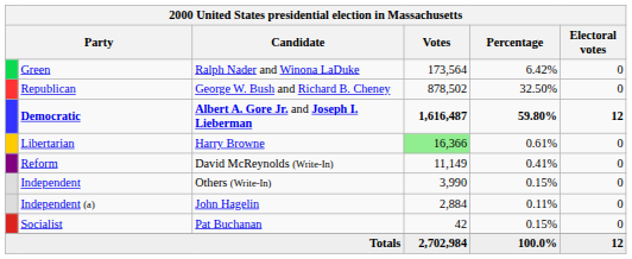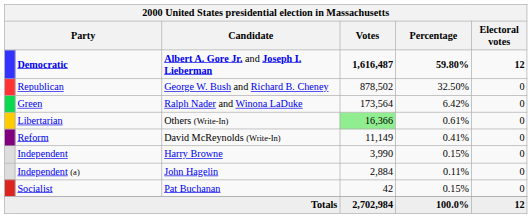 <table class="wikitable" style="font-size: 95%;">
 <tr>
 <th colspan="6">2000 United States presidential election in Massachusetts</th>
 </tr>
 <tr>
 <th colspan="2" style="width: 15em">Party</th>
 <th style="width: 17em">Candidate</th>
 <th style="width: 5em">Votes</th>
 <th style="width: 7em">Percentage</th>
 <th style="width: 5em">Electoral votes</th>
 </tr>
 <tr>
-<th style="background-color:#0BDA51; width: 3px"></th>
-<td style="width: 130px"><a href='#'>Green</a></td>
-<td><a href='#'>Ralph Nader</a> and <a href='#'>Winona LaDuke</a></td>
-<td align="right">173,564</td>
-<td align="right">6.42%</td>
-<td align="right">0</td>
+<th style="background-color:#3333FF; width: 3px"></th>
+<td style="width: 130px"><strong><a href='#'>Democratic</a></strong></td>
+<td><strong><a href='#'>Albert A. Gore Jr.</a></strong> and <strong><a href='#'>Joseph I. Lieberman</a></strong></td>
+<td align="right"><strong>1,616,487</strong></td>
+<td align="right"><strong>59.80%</strong></td>
+<td align="right"><strong>12</strong></td>
 </tr>
 <tr>
 <th style="background-color:#FF3333; width: 3px"></th>
 <td style="width: 130px"><a href='#'>Republican</a></td>
 <td><a href='#'>George W. Bush</a> and <a href='#'>Richard B. Cheney</a></td>
 <td align="right">878,502</td>
 <td align="right">32.50%</td>
 <td align="right">0</td>
 </tr>
 <tr>
-<th style="background-color:#3333FF; width: 3px"></th>
-<td style="width: 130px"><strong><a href='#'>Democratic</a></strong></td>
-<td><strong><a href='#'>Albert A. Gore Jr.</a></strong> and <strong><a href='#'>Joseph I. Lieberman</a></strong></td>
-<td align="right"><strong>1,616,487</strong></td>
-<td align="right"><strong>59.80%</strong></td>
-<td align="right"><strong>12</strong></td>
+<th style="background-color:#0BDA51; width: 3px"></th>
+<td style="width: 130px"><a href='#'>Green</a></td>
+<td><a href='#'>Ralph Nader</a> and <a href='#'>Winona LaDuke</a></td>
+<td align="right">173,564</td>
+<td align="right">6.42%</td>
+<td align="right">0</td>
 </tr>
 <tr>
 <th style="background-color:#FFCC00; width: 3px"></th>
 <td style="width: 130px"><a href='#'>Libertarian</a></td>
-<td><a href='#'>Harry Browne</a></td>
+<td>Others <small>(Write-In)</small></td>
 <td align="right" style="background: lightgreen;">16,366</td>
 <td align="right">0.61%</td>
 <td align="right">0</td>
 </tr>
 <tr>
 <th style="background-color:#800080; width: 3px"></th>
 <td style="width: 130px"><a href='#'>Reform</a></td>
 <td>David McReynolds <small>(Write-In)</small></td>
 <td align="right">11,149</td>
 <td align="right">0.41%</td>
 <td align="right">0</td>
 </tr>
 <tr>
 <th style="background-color:#DDDDDD; width: 3px"></th>
 <td style="width: 130px"><a href='#'>Independent</a></td>
-<td>Others <small>(Write-In)</small></td>
+<td><a href='#'>Harry Browne</a></td>
 <td align="right">3,990</td>
 <td align="right">0.15%</td>
 <td align="right">0</td>
 </tr>
 <tr>
 <th style="background-color:#DDDDDD; width: 3px"></th>
 <td style="width: 130px"><a href='#'>Independent</a> <small>(a)</small></td>
 <td><a href='#'>John Hagelin</a></td>
 <td align="right">2,884</td>
 <td align="right">0.11%</td>
 <td align="right">0</td>
 </tr>
 <tr>
 <th style="background-color:#DC241f; width: 3px"></th>
 <td style="width: 130px"><a href='#'>Socialist</a></td>
 <td><a href='#'>Pat Buchanan</a></td>
 <td align="right">42</td>
 <td align="right">0.15%</td>
 <td align="right">0</td>
 </tr>
 <tr>
 </tr>
 <tr bgcolor="#EEEEEE">
 <td colspan="3" align="right"><strong>Totals</strong></td>
 <td align="right"><strong>2,702,984</strong></td>
 <td align="right"><strong>100.0%</strong></td>
 <td align="right"><strong>12</strong></td>
 </tr>
 </table>
